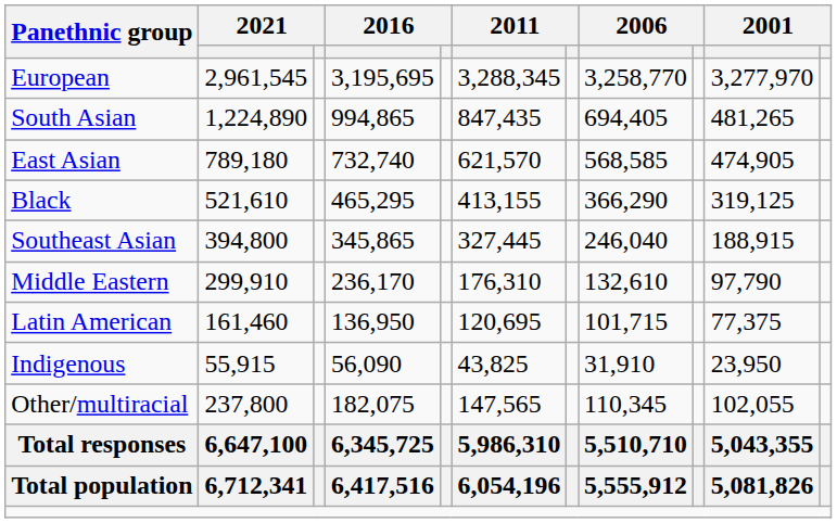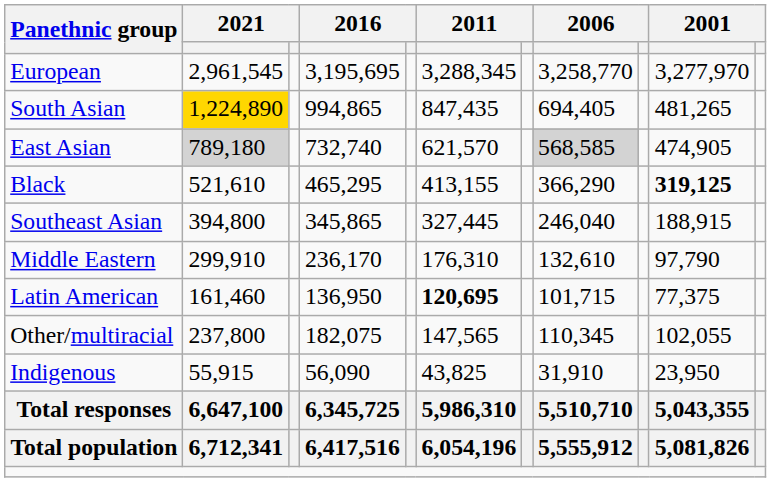 <table class="wikitable collapsible sortable">
 <tr>
 <th rowspan="2"><a href='#'>Panethnic</a> group</th>
 <th colspan="2">2021</th>
 <th colspan="2">2016</th>
 <th colspan="2">2011</th>
 <th colspan="2">2006</th>
 <th colspan="2">2001</th>
 </tr>
 <tr>
 <th><a href='#'></a></th>
 <th></th>
 <th></th>
 <th></th>
 <th></th>
 <th></th>
 <th></th>
 <th></th>
 <th></th>
 <th></th>
 </tr>
 <tr>
 <td><a href='#'>European</a></td>
 <td>2,961,545</td>
 <td></td>
 <td>3,195,695</td>
 <td></td>
 <td>3,288,345</td>
 <td></td>
 <td>3,258,770</td>
 <td></td>
 <td>3,277,970</td>
 <td></td>
 </tr>
 <tr>
 <td><a href='#'>South Asian</a></td>
-<td>1,224,890</td>
+<td style="background: gold;">1,224,890</td>
 <td></td>
 <td>994,865</td>
 <td></td>
 <td>847,435</td>
 <td></td>
 <td>694,405</td>
 <td></td>
 <td>481,265</td>
 <td></td>
 </tr>
 <tr>
 <td><a href='#'>East Asian</a></td>
-<td>789,180</td>
+<td style="background: lightgrey;">789,180</td>
 <td></td>
 <td>732,740</td>
 <td></td>
 <td>621,570</td>
 <td></td>
-<td>568,585</td>
+<td style="background: lightgrey;">568,585</td>
 <td></td>
 <td>474,905</td>
 <td></td>
 </tr>
 <tr>
 <td><a href='#'>Black</a></td>
 <td>521,610</td>
 <td></td>
 <td>465,295</td>
 <td></td>
 <td>413,155</td>
 <td></td>
 <td>366,290</td>
 <td></td>
-<td>319,125</td>
+<td><strong>319,125</strong></td>
 <td></td>
 </tr>
 <tr>
 <td><a href='#'>Southeast Asian</a></td>
 <td>394,800</td>
 <td></td>
 <td>345,865</td>
 <td></td>
 <td>327,445</td>
 <td></td>
 <td>246,040</td>
 <td></td>
 <td>188,915</td>
 <td></td>
 </tr>
 <tr>
 <td><a href='#'>Middle Eastern</a></td>
 <td>299,910</td>
 <td></td>
 <td>236,170</td>
 <td></td>
 <td>176,310</td>
 <td></td>
 <td>132,610</td>
 <td></td>
 <td>97,790</td>
 <td></td>
 </tr>
 <tr>
 <td><a href='#'>Latin American</a></td>
 <td>161,460</td>
 <td></td>
 <td>136,950</td>
 <td></td>
-<td>120,695</td>
+<td><strong>120,695</strong></td>
 <td></td>
 <td>101,715</td>
 <td></td>
 <td>77,375</td>
+<td></td>
+</tr>
+<tr>
+<td>Other/<a href='#'>multiracial</a></td>
+<td>237,800</td>
+<td></td>
+<td>182,075</td>
+<td></td>
+<td>147,565</td>
+<td></td>
+<td>110,345</td>
+<td></td>
+<td>102,055</td>
 <td></td>
 </tr>
 <tr>
 <td><a href='#'>Indigenous</a></td>
 <td>55,915</td>
 <td></td>
 <td>56,090</td>
 <td></td>
 <td>43,825</td>
 <td></td>
 <td>31,910</td>
 <td></td>
 <td>23,950</td>
-<td></td>
-</tr>
-<tr>
-<td>Other/<a href='#'>multiracial</a></td>
-<td>237,800</td>
-<td></td>
-<td>182,075</td>
-<td></td>
-<td>147,565</td>
-<td></td>
-<td>110,345</td>
-<td></td>
-<td>102,055</td>
 <td></td>
 </tr>
 <tr>
 <th>Total responses</th>
 <th>6,647,100</th>
 <th></th>
 <th>6,345,725</th>
 <th></th>
 <th>5,986,310</th>
 <th></th>
 <th>5,510,710</th>
 <th></th>
 <th>5,043,355</th>
 <th></th>
 </tr>
 <tr class="sortbottom">
 <th>Total population</th>
 <th>6,712,341</th>
 <th></th>
 <th>6,417,516</th>
 <th></th>
 <th>6,054,196</th>
 <th></th>
 <th>5,555,912</th>
 <th></th>
 <th>5,081,826</th>
 <th></th>
 </tr>
 <tr class="sortbottom">
 <td colspan="11"></td>
 </tr>
 </table>
